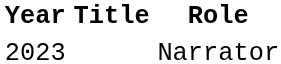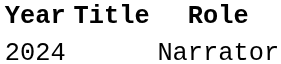 <table>
 <tr>
 <th>Year</th>
 <th>Title</th>
 <th>Role</th>
 </tr>
 <tr>
-<td>2023</td>
+<td>2024</td>
 <td><em></em></td>
 <td>Narrator </td>
 </tr>
 </table>
